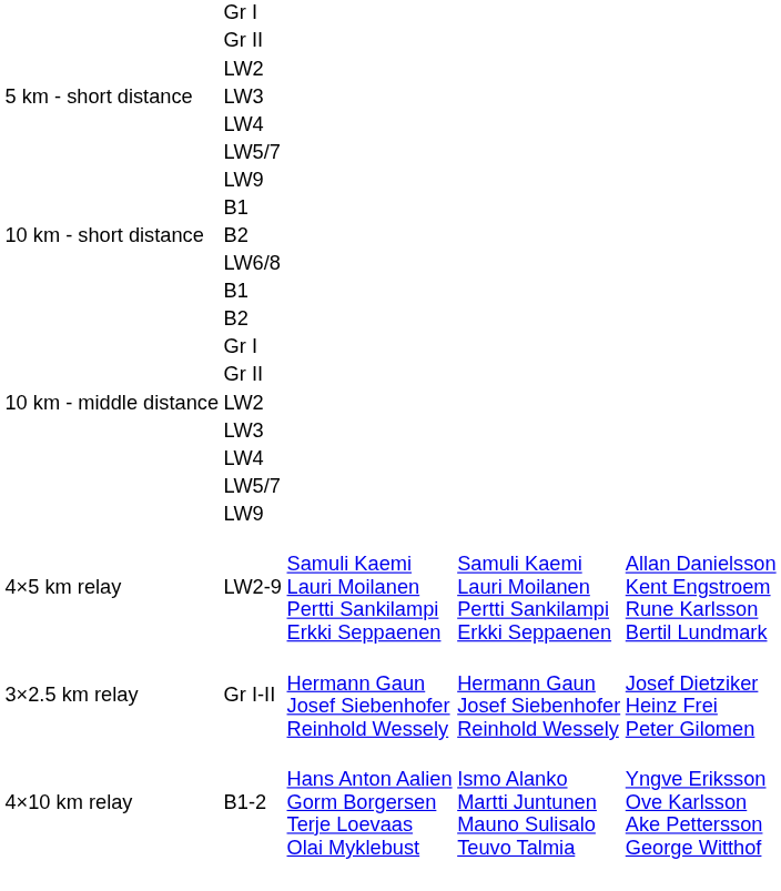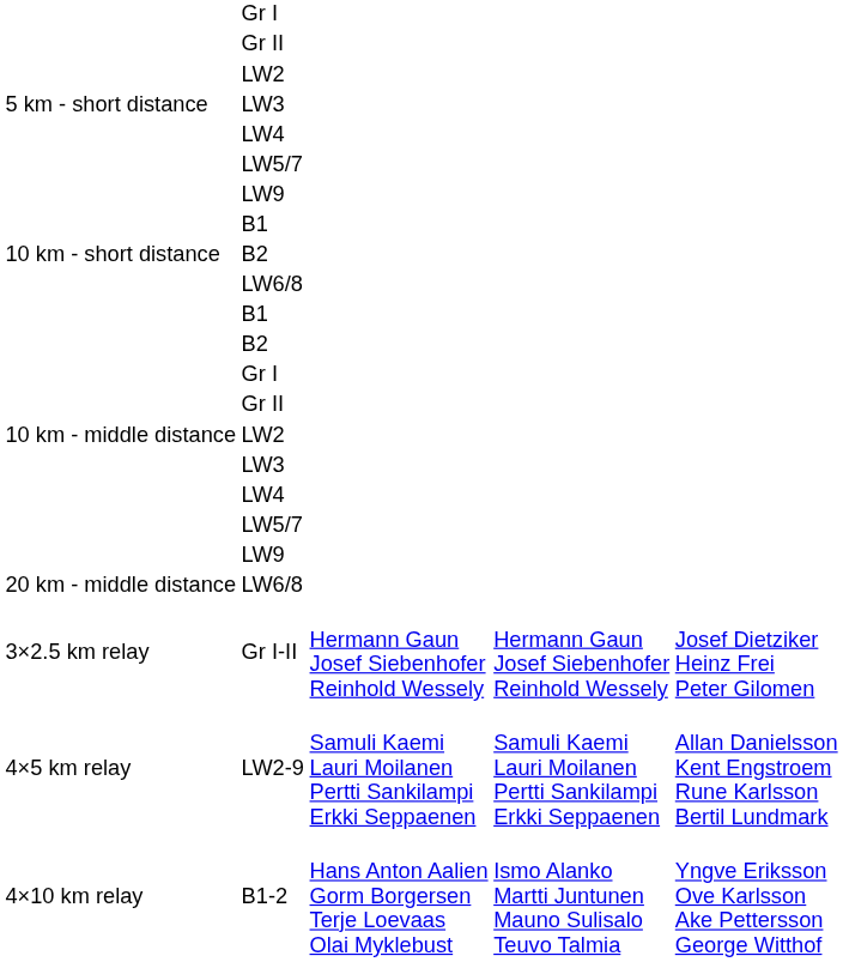 <table>
 <tr>
 <td rowspan="7">5 km - short distance</td>
 <td>Gr I<br></td>
 <td></td>
 <td></td>
 <td></td>
 </tr>
 <tr>
 <td>Gr II<br></td>
 <td></td>
 <td></td>
 <td></td>
 </tr>
 <tr>
 <td>LW2<br></td>
 <td></td>
 <td></td>
 <td></td>
 </tr>
 <tr>
 <td>LW3<br></td>
 <td></td>
 <td></td>
 <td></td>
 </tr>
 <tr>
 <td>LW4<br></td>
 <td></td>
 <td></td>
 <td></td>
 </tr>
 <tr>
 <td>LW5/7<br></td>
 <td></td>
 <td></td>
 <td></td>
 </tr>
 <tr>
 <td>LW9<br></td>
 <td></td>
 <td></td>
 <td></td>
 </tr>
 <tr>
 <td rowspan="3">10 km - short distance</td>
 <td>B1<br></td>
 <td></td>
 <td></td>
 <td></td>
 </tr>
 <tr>
 <td>B2<br></td>
 <td></td>
 <td></td>
 <td></td>
 </tr>
 <tr>
 <td>LW6/8<br></td>
 <td></td>
 <td></td>
 <td></td>
 </tr>
 <tr>
 <td rowspan="9">10 km - middle distance</td>
 <td>B1<br></td>
 <td></td>
 <td></td>
 <td></td>
 </tr>
 <tr>
 <td>B2<br></td>
 <td></td>
 <td></td>
 <td></td>
 </tr>
 <tr>
 <td>Gr I<br></td>
 <td></td>
 <td></td>
 <td></td>
 </tr>
 <tr>
 <td>Gr II<br></td>
 <td></td>
 <td></td>
 <td></td>
 </tr>
 <tr>
 <td>LW2<br></td>
 <td></td>
 <td></td>
 <td></td>
 </tr>
 <tr>
 <td>LW3<br></td>
 <td></td>
 <td></td>
 <td></td>
 </tr>
 <tr>
 <td>LW4<br></td>
 <td></td>
 <td></td>
 <td></td>
 </tr>
 <tr>
 <td>LW5/7<br></td>
 <td></td>
 <td></td>
 <td></td>
 </tr>
 <tr>
 <td>LW9<br></td>
 <td></td>
 <td></td>
 <td></td>
 </tr>
 <tr>
-<td>4×5 km relay</td>
-<td>LW2-9<br></td>
-<td valign=top> <br> <a href='#'>Samuli Kaemi</a> <br> <a href='#'>Lauri Moilanen</a> <br> <a href='#'>Pertti Sankilampi</a> <br> <a href='#'>Erkki Seppaenen</a></td>
-<td valign=top> <br> <a href='#'>Samuli Kaemi</a> <br> <a href='#'>Lauri Moilanen</a> <br> <a href='#'>Pertti Sankilampi</a> <br> <a href='#'>Erkki Seppaenen</a></td>
-<td valign=top> <br> <a href='#'>Allan Danielsson</a> <br> <a href='#'>Kent Engstroem</a> <br> <a href='#'>Rune Karlsson</a> <br> <a href='#'>Bertil Lundmark</a></td>
+<td>20 km - middle distance</td>
+<td>LW6/8<br></td>
+<td></td>
+<td></td>
+<td></td>
 </tr>
 <tr>
 <td>3×2.5 km relay</td>
 <td>Gr I-II<br></td>
 <td valign=top> <br> <a href='#'>Hermann Gaun</a> <br> <a href='#'>Josef Siebenhofer</a> <br> <a href='#'>Reinhold Wessely</a></td>
 <td valign=top> <br> <a href='#'>Hermann Gaun</a> <br> <a href='#'>Josef Siebenhofer</a> <br> <a href='#'>Reinhold Wessely</a></td>
 <td valign=top> <br> <a href='#'>Josef Dietziker</a> <br> <a href='#'>Heinz Frei</a> <br> <a href='#'>Peter Gilomen</a></td>
 </tr>
 <tr>
+<td>4×5 km relay</td>
+<td>LW2-9<br></td>
+<td valign=top> <br> <a href='#'>Samuli Kaemi</a> <br> <a href='#'>Lauri Moilanen</a> <br> <a href='#'>Pertti Sankilampi</a> <br> <a href='#'>Erkki Seppaenen</a></td>
+<td valign=top> <br> <a href='#'>Samuli Kaemi</a> <br> <a href='#'>Lauri Moilanen</a> <br> <a href='#'>Pertti Sankilampi</a> <br> <a href='#'>Erkki Seppaenen</a></td>
+<td valign=top> <br> <a href='#'>Allan Danielsson</a> <br> <a href='#'>Kent Engstroem</a> <br> <a href='#'>Rune Karlsson</a> <br> <a href='#'>Bertil Lundmark</a></td>
+</tr>
+<tr>
 <td>4×10 km relay</td>
 <td>B1-2<br></td>
 <td valign=top> <br> <a href='#'>Hans Anton Aalien</a> <br> <a href='#'>Gorm Borgersen</a> <br> <a href='#'>Terje Loevaas</a> <br> <a href='#'>Olai Myklebust</a></td>
 <td valign=top> <br> <a href='#'>Ismo Alanko</a> <br> <a href='#'>Martti Juntunen</a> <br> <a href='#'>Mauno Sulisalo</a> <br> <a href='#'>Teuvo Talmia</a></td>
 <td valign=top> <br> <a href='#'>Yngve Eriksson</a> <br> <a href='#'>Ove Karlsson</a> <br> <a href='#'>Ake Pettersson</a> <br> <a href='#'>George Witthof</a></td>
 </tr>
 </table>
